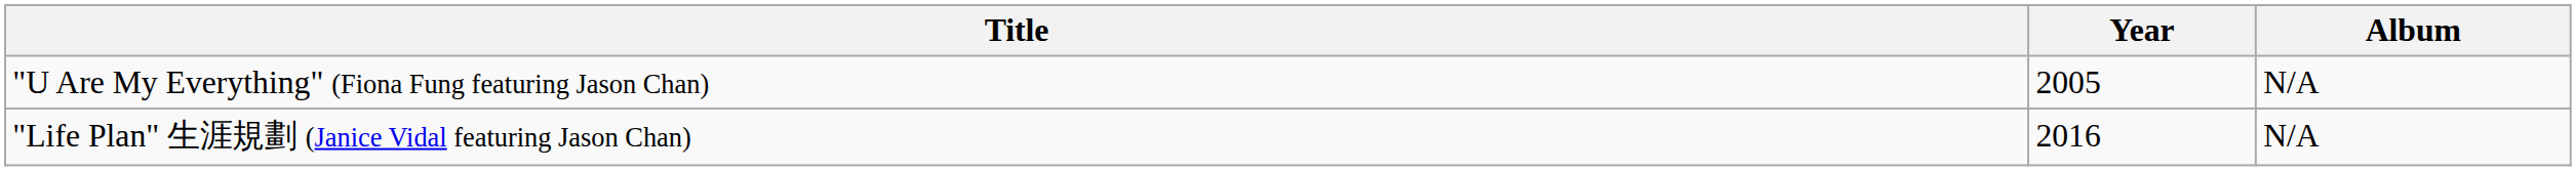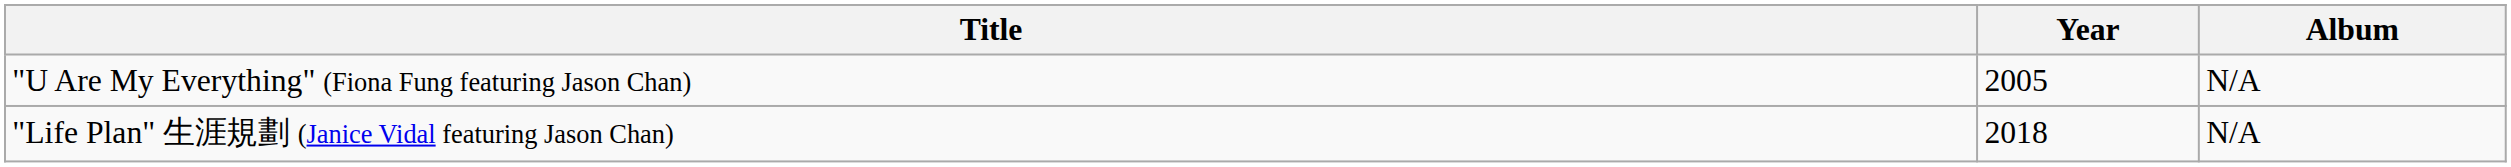 <table class="wikitable" style="width: 100%;">
 <tr>
 <th>Title</th>
 <th>Year</th>
 <th>Album</th>
 </tr>
 <tr>
 <td>"U Are My Everything" <small>(Fiona Fung featuring Jason Chan)</small></td>
 <td>2005</td>
 <td>N/A</td>
 </tr>
 <tr>
 <td>"Life Plan" 生涯規劃 <small>(<a href='#'>Janice Vidal</a> featuring Jason Chan)</small></td>
-<td>2016</td>
+<td>2018</td>
 <td>N/A</td>
 </tr>
 </table>
